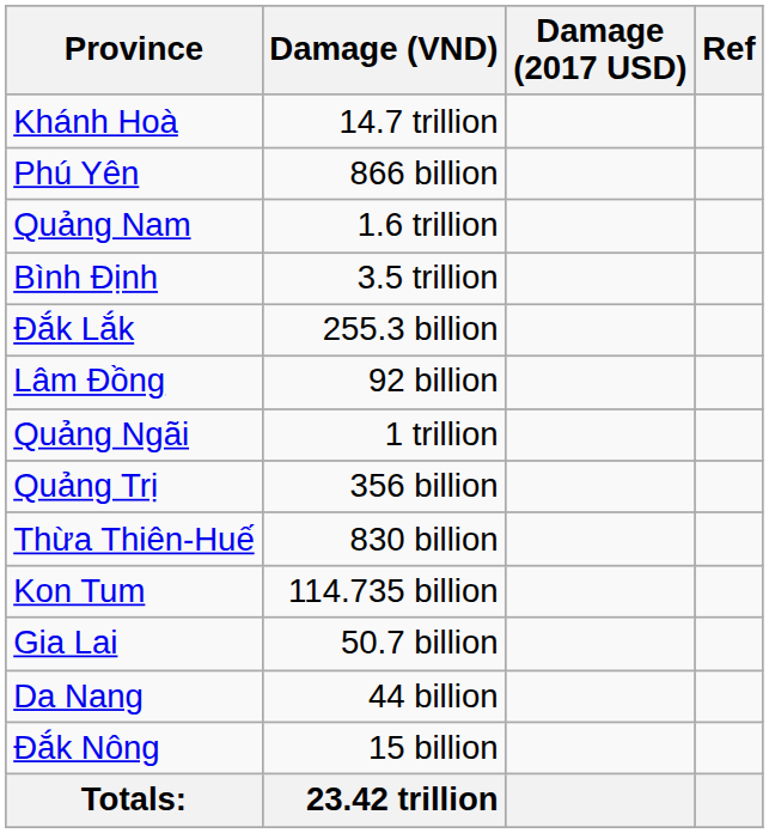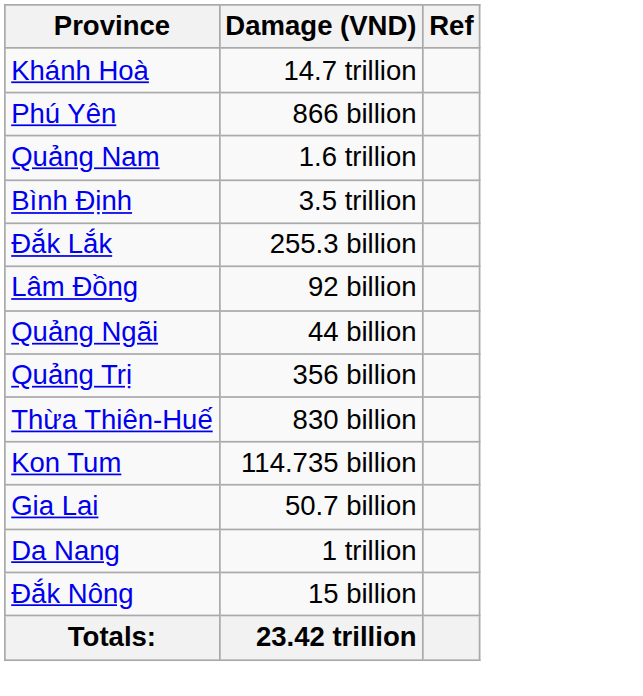 <table class="wikitable sortable floatright">
 <tr>
 <th>Province</th>
 <th>Damage (VND)</th>
-<th>Damage<br>(2017 USD)</th>
 <th class="unsortable">Ref</th>
 </tr>
 <tr style="text-align:right;">
 <td sco"row" style="text-align: left;"><a href='#'>Khánh Hoà</a></td>
 <td>14.7 trillion</td>
 <td></td>
-<td></td>
 </tr>
 <tr style="text-align:right;">
 <td scope="row" style="text-align: left;"><a href='#'>Phú Yên</a></td>
 <td>866 billion</td>
-<td></td>
 <td></td>
 </tr>
 <tr style="text-align:right;">
 <td scope="row" style="text-align: left;"><a href='#'>Quảng Nam</a></td>
 <td>1.6 trillion</td>
 <td></td>
-<td></td>
 </tr>
 <tr style="text-align:right;">
 <td scope="row" style="text-align: left;"><a href='#'>Bình Định</a></td>
 <td>3.5 trillion</td>
-<td></td>
 <td></td>
 </tr>
 <tr style="text-align:right;">
 <td scope="row" style="text-align: left;"><a href='#'>Đắk Lắk</a></td>
 <td>255.3 billion</td>
 <td></td>
-<td></td>
 </tr>
 <tr style="text-align:right;">
 <td scope="row" style="text-align: left;"><a href='#'>Lâm Đồng</a></td>
 <td>92 billion</td>
 <td></td>
-<td></td>
 </tr>
 <tr style="text-align:right;">
 <td scope="row" style="text-align: left;"><a href='#'>Quảng Ngãi</a></td>
-<td>1 trillion</td>
-<td></td>
+<td>44 billion</td>
 <td></td>
 </tr>
 <tr style="text-align:right;">
 <td scope="row" style="text-align: left;"><a href='#'>Quảng Trị</a></td>
 <td>356 billion</td>
 <td></td>
-<td></td>
 </tr>
 <tr style="text-align:right;">
 <td scope="row" style="text-align: left;"><a href='#'>Thừa Thiên-Huế</a></td>
 <td>830 billion</td>
-<td></td>
 <td></td>
 </tr>
 <tr style="text-align:right;">
 <td scope="row" style="text-align: left;"><a href='#'>Kon Tum</a></td>
 <td>114.735 billion</td>
 <td></td>
-<td></td>
 </tr>
 <tr style="text-align:right;">
 <td scope="row" style="text-align: left;"><a href='#'>Gia Lai</a></td>
 <td>50.7 billion</td>
 <td></td>
-<td></td>
 </tr>
 <tr style="text-align:right;">
 <td scope="row" style="text-align: left;"><a href='#'>Da Nang</a></td>
-<td>44 billion</td>
-<td></td>
+<td>1 trillion</td>
 <td></td>
 </tr>
 <tr style="text-align:right;">
 <td scope="row" style="text-align: left;"><a href='#'>Đắk Nông</a></td>
 <td>15 billion</td>
 <td></td>
-<td></td>
 </tr>
 <tr class="sortbottom">
 <th scope="row" style="text-align: leftit;">Totals:</th>
 <th style="text-align:right;">23.42 trillion</th>
-<th style="text-align:right;"></th>
 <th></th>
 </tr>
 </table>
